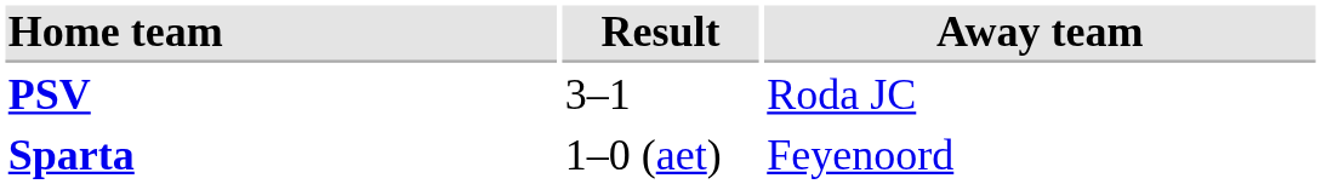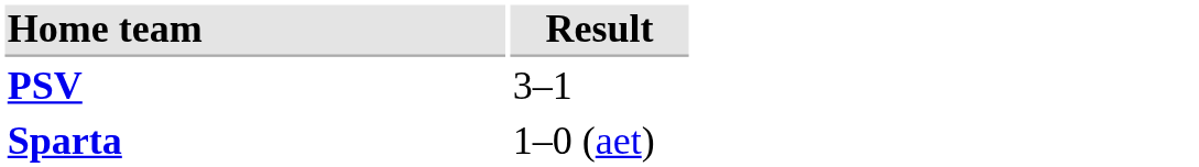 <table>
 <tr bgcolor="#E4E4E4">
 <th style="border-bottom:1px solid #AAAAAA" width="200" align="left">Home team</th>
 <th style="border-bottom:1px solid #AAAAAA" width="70" align="center">Result</th>
-<th style="border-bottom:1px solid #AAAAAA" width="200">Away team</th>
 </tr>
 <tr>
 <td><strong><a href='#'>PSV</a></strong></td>
 <td>3–1</td>
-<td><a href='#'>Roda JC</a></td>
 </tr>
 <tr>
 <td><strong><a href='#'>Sparta</a></strong></td>
 <td>1–0 (<a href='#'>aet</a>)</td>
-<td><a href='#'>Feyenoord</a></td>
 </tr>
 </table>
